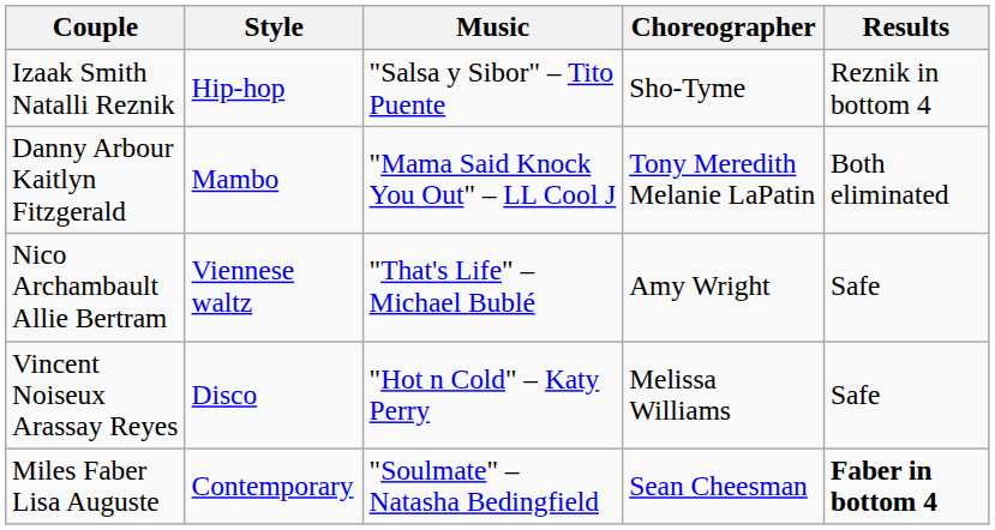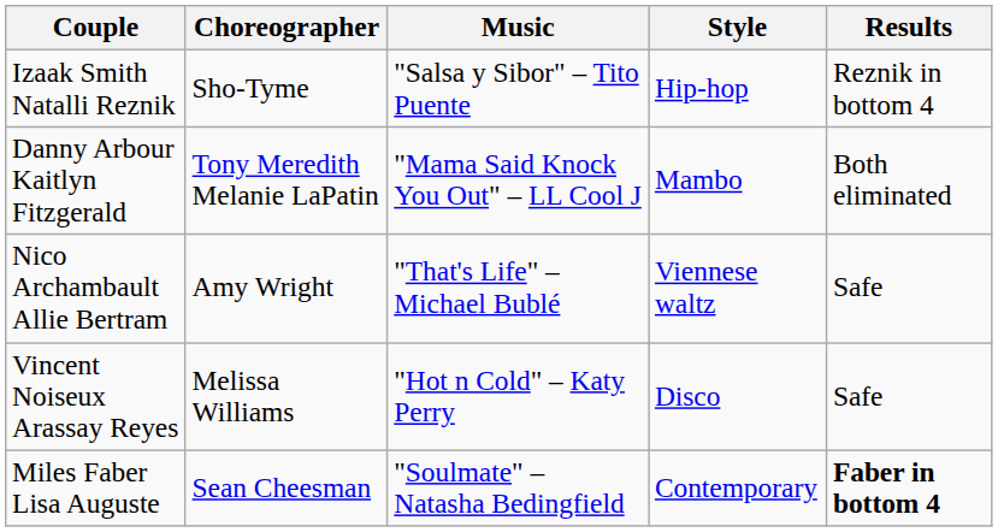 <table class="wikitable" width="90%">
 <tr>
 <th>Couple</th>
+<th>Choreographer</th>
+<th>Music</th>
 <th>Style</th>
-<th>Music</th>
-<th>Choreographer</th>
 <th>Results</th>
 </tr>
 <tr>
 <td>Izaak Smith<br> Natalli Reznik</td>
+<td>Sho-Tyme</td>
+<td>"Salsa y Sibor" – <a href='#'>Tito Puente</a></td>
 <td><a href='#'>Hip-hop</a></td>
-<td>"Salsa y Sibor" – <a href='#'>Tito Puente</a></td>
-<td>Sho-Tyme</td>
 <td>Reznik in bottom 4</td>
 </tr>
 <tr>
 <td>Danny Arbour <br> Kaitlyn Fitzgerald</td>
+<td><a href='#'>Tony Meredith</a> <br> Melanie LaPatin</td>
+<td>"<a href='#'>Mama Said Knock You Out</a>" – <a href='#'>LL Cool J</a></td>
 <td><a href='#'>Mambo</a></td>
-<td>"<a href='#'>Mama Said Knock You Out</a>" – <a href='#'>LL Cool J</a></td>
-<td><a href='#'>Tony Meredith</a> <br> Melanie LaPatin</td>
 <td>Both eliminated</td>
 </tr>
 <tr>
 <td>Nico Archambault <br> Allie Bertram</td>
+<td>Amy Wright</td>
+<td>"<a href='#'>That's Life</a>" – <a href='#'>Michael Bublé</a></td>
 <td><a href='#'>Viennese waltz</a></td>
-<td>"<a href='#'>That's Life</a>" – <a href='#'>Michael Bublé</a></td>
-<td>Amy Wright</td>
 <td>Safe</td>
 </tr>
 <tr>
 <td>Vincent Noiseux <br> Arassay Reyes</td>
+<td>Melissa Williams</td>
+<td>"<a href='#'>Hot n Cold</a>" – <a href='#'>Katy Perry</a></td>
 <td><a href='#'>Disco</a></td>
-<td>"<a href='#'>Hot n Cold</a>" – <a href='#'>Katy Perry</a></td>
-<td>Melissa Williams</td>
 <td>Safe</td>
 </tr>
 <tr>
 <td>Miles Faber <br> Lisa Auguste</td>
+<td><a href='#'>Sean Cheesman</a></td>
+<td>"<a href='#'>Soulmate</a>" – <a href='#'>Natasha Bedingfield</a></td>
 <td><a href='#'>Contemporary</a></td>
-<td>"<a href='#'>Soulmate</a>" – <a href='#'>Natasha Bedingfield</a></td>
-<td><a href='#'>Sean Cheesman</a></td>
 <td><strong>Faber in bottom 4</strong></td>
 </tr>
 </table>
